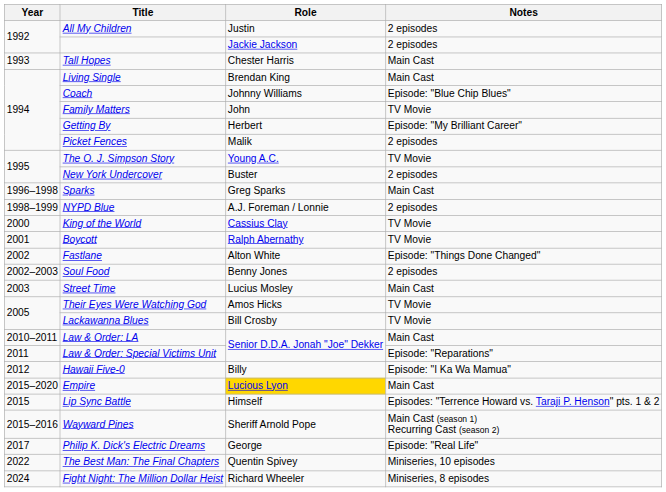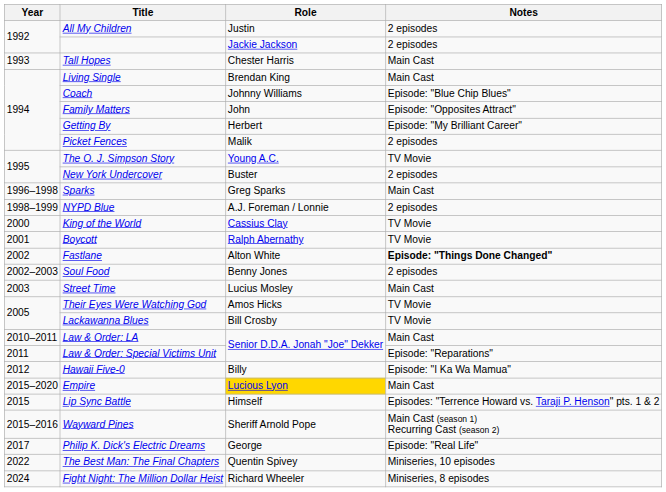 <table class="wikitable sortable">
 <tr>
 <th>Year</th>
 <th>Title</th>
 <th>Role</th>
 <th>Notes</th>
 </tr>
 <tr>
 <td rowspan="2">1992</td>
 <td><em><a href='#'>All My Children</a></em></td>
 <td>Justin</td>
 <td>2 episodes</td>
 </tr>
 <tr>
 <td><em></em></td>
 <td><a href='#'>Jackie Jackson</a></td>
 <td>2 episodes</td>
 </tr>
 <tr>
 <td>1993</td>
 <td><em><a href='#'>Tall Hopes</a></em></td>
 <td>Chester Harris</td>
 <td>Main Cast</td>
 </tr>
 <tr>
 <td rowspan="5">1994</td>
 <td><em><a href='#'>Living Single</a></em></td>
 <td>Brendan King</td>
 <td>Main Cast</td>
 </tr>
 <tr>
 <td><em><a href='#'>Coach</a></em></td>
 <td>Johnny Williams</td>
 <td>Episode: "Blue Chip Blues"</td>
 </tr>
 <tr>
 <td><em><a href='#'>Family Matters</a></em></td>
 <td>John</td>
-<td>TV Movie</td>
+<td>Episode: "Opposites Attract"</td>
 </tr>
 <tr>
 <td><em><a href='#'>Getting By</a></em></td>
 <td>Herbert</td>
 <td>Episode: "My Brilliant Career"</td>
 </tr>
 <tr>
 <td><em><a href='#'>Picket Fences</a></em></td>
 <td>Malik</td>
 <td>2 episodes</td>
 </tr>
 <tr>
 <td rowspan="2">1995</td>
 <td><em><a href='#'>The O. J. Simpson Story</a></em></td>
 <td><a href='#'>Young A.C.</a></td>
 <td>TV Movie</td>
 </tr>
 <tr>
 <td><em><a href='#'>New York Undercover</a></em></td>
 <td>Buster</td>
 <td>2 episodes</td>
 </tr>
 <tr>
 <td>1996–1998</td>
 <td><em><a href='#'>Sparks</a></em></td>
 <td>Greg Sparks</td>
 <td>Main Cast</td>
 </tr>
 <tr>
 <td>1998–1999</td>
 <td><em><a href='#'>NYPD Blue</a></em></td>
 <td>A.J. Foreman / Lonnie</td>
 <td>2 episodes</td>
 </tr>
 <tr>
 <td>2000</td>
 <td><em><a href='#'>King of the World</a></em></td>
 <td><a href='#'>Cassius Clay</a></td>
 <td>TV Movie</td>
 </tr>
 <tr>
 <td>2001</td>
 <td><em><a href='#'>Boycott</a></em></td>
 <td><a href='#'>Ralph Abernathy</a></td>
 <td>TV Movie</td>
 </tr>
 <tr>
 <td>2002</td>
 <td><em><a href='#'>Fastlane</a></em></td>
 <td>Alton White</td>
-<td>Episode: "Things Done Changed"</td>
+<td><strong>Episode: "Things Done Changed"</strong></td>
 </tr>
 <tr>
 <td>2002–2003</td>
 <td><em><a href='#'>Soul Food</a></em></td>
 <td>Benny Jones</td>
 <td>2 episodes</td>
 </tr>
 <tr>
 <td>2003</td>
 <td><em><a href='#'>Street Time</a></em></td>
 <td>Lucius Mosley</td>
 <td>Main Cast</td>
 </tr>
 <tr>
 <td rowspan="2">2005</td>
 <td><em><a href='#'>Their Eyes Were Watching God</a></em></td>
 <td>Amos Hicks</td>
 <td>TV Movie</td>
 </tr>
 <tr>
 <td><em><a href='#'>Lackawanna Blues</a></em></td>
 <td>Bill Crosby</td>
 <td>TV Movie</td>
 </tr>
 <tr>
 <td>2010–2011</td>
 <td><em><a href='#'>Law & Order: LA</a></em></td>
 <td rowspan="2"><a href='#'>Senior D.D.A. Jonah "Joe" Dekker</a></td>
 <td>Main Cast</td>
 </tr>
 <tr>
 <td>2011</td>
 <td><em><a href='#'>Law & Order: Special Victims Unit</a></em></td>
 <td>Episode: "Reparations"</td>
 </tr>
 <tr>
 <td>2012</td>
 <td><em><a href='#'>Hawaii Five-0</a></em></td>
 <td>Billy</td>
 <td>Episode: "I Ka Wa Mamua"</td>
 </tr>
 <tr>
 <td>2015–2020</td>
 <td><em><a href='#'>Empire</a></em></td>
 <td style="background: gold;"><a href='#'>Lucious Lyon</a></td>
 <td>Main Cast</td>
 </tr>
 <tr>
 <td>2015</td>
 <td><em><a href='#'>Lip Sync Battle</a></em></td>
 <td>Himself</td>
 <td>Episodes: "Terrence Howard vs. <a href='#'>Taraji P. Henson</a>" pts. 1 & 2</td>
 </tr>
 <tr>
 <td>2015–2016</td>
 <td><em><a href='#'>Wayward Pines</a></em></td>
 <td>Sheriff Arnold Pope</td>
 <td>Main Cast <small>(season 1)</small><br>Recurring Cast <small>(season 2)</small></td>
 </tr>
 <tr>
 <td>2017</td>
 <td><em><a href='#'>Philip K. Dick's Electric Dreams</a></em></td>
 <td>George</td>
 <td>Episode: "Real Life"</td>
 </tr>
 <tr>
 <td>2022</td>
 <td><em><a href='#'>The Best Man: The Final Chapters</a></em></td>
 <td>Quentin Spivey</td>
 <td>Miniseries, 10 episodes</td>
 </tr>
 <tr>
 <td>2024</td>
 <td><em><a href='#'>Fight Night: The Million Dollar Heist</a></em></td>
 <td>Richard Wheeler</td>
 <td>Miniseries, 8 episodes</td>
 </tr>
 </table>
